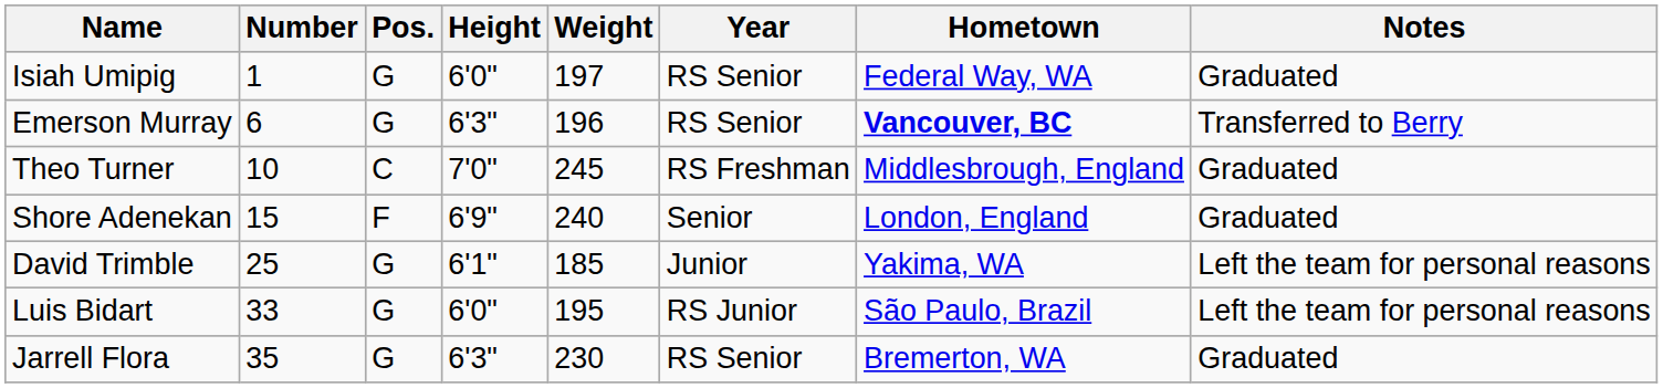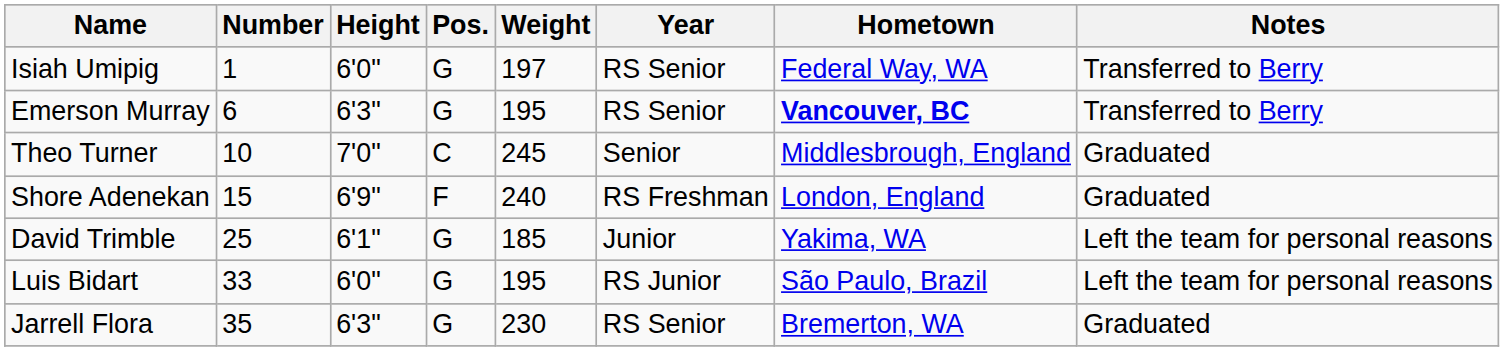 <table class="wikitable sortable" border="1">
 <tr>
 <th>Name</th>
 <th>Number</th>
+<th>Height</th>
 <th>Pos.</th>
-<th>Height</th>
 <th>Weight</th>
 <th>Year</th>
 <th>Hometown</th>
 <th class="unsortable">Notes</th>
 </tr>
 <tr>
 <td>Isiah Umipig</td>
 <td>1</td>
+<td>6'0"</td>
 <td>G</td>
-<td>6'0"</td>
 <td>197</td>
 <td>RS Senior</td>
 <td><a href='#'>Federal Way, WA</a></td>
-<td>Graduated</td>
+<td>Transferred to <a href='#'>Berry</a></td>
 </tr>
 <tr>
 <td>Emerson Murray</td>
 <td>6</td>
+<td>6'3"</td>
 <td>G</td>
-<td>6'3"</td>
-<td>196</td>
+<td>195</td>
 <td>RS Senior</td>
 <td><strong><a href='#'>Vancouver, BC</a></strong></td>
 <td>Transferred to <a href='#'>Berry</a></td>
 </tr>
 <tr>
 <td>Theo Turner</td>
 <td>10</td>
+<td>7'0"</td>
 <td>C</td>
-<td>7'0"</td>
 <td>245</td>
-<td>RS Freshman</td>
+<td>Senior</td>
 <td><a href='#'>Middlesbrough, England</a></td>
 <td>Graduated</td>
 </tr>
 <tr>
 <td>Shore Adenekan</td>
 <td>15</td>
+<td>6'9"</td>
 <td>F</td>
-<td>6'9"</td>
 <td>240</td>
-<td>Senior</td>
+<td>RS Freshman</td>
 <td><a href='#'>London, England</a></td>
 <td>Graduated</td>
 </tr>
 <tr>
 <td>David Trimble</td>
 <td>25</td>
+<td>6'1"</td>
 <td>G</td>
-<td>6'1"</td>
 <td>185</td>
 <td>Junior</td>
 <td><a href='#'>Yakima, WA</a></td>
 <td>Left the team for personal reasons</td>
 </tr>
 <tr>
 <td>Luis Bidart</td>
 <td>33</td>
+<td>6'0"</td>
 <td>G</td>
-<td>6'0"</td>
 <td>195</td>
 <td>RS Junior</td>
 <td><a href='#'>São Paulo, Brazil</a></td>
 <td>Left the team for personal reasons</td>
 </tr>
 <tr>
 <td>Jarrell Flora</td>
 <td>35</td>
+<td>6'3"</td>
 <td>G</td>
-<td>6'3"</td>
 <td>230</td>
 <td>RS Senior</td>
 <td><a href='#'>Bremerton, WA</a></td>
 <td>Graduated</td>
 </tr>
 </table>
